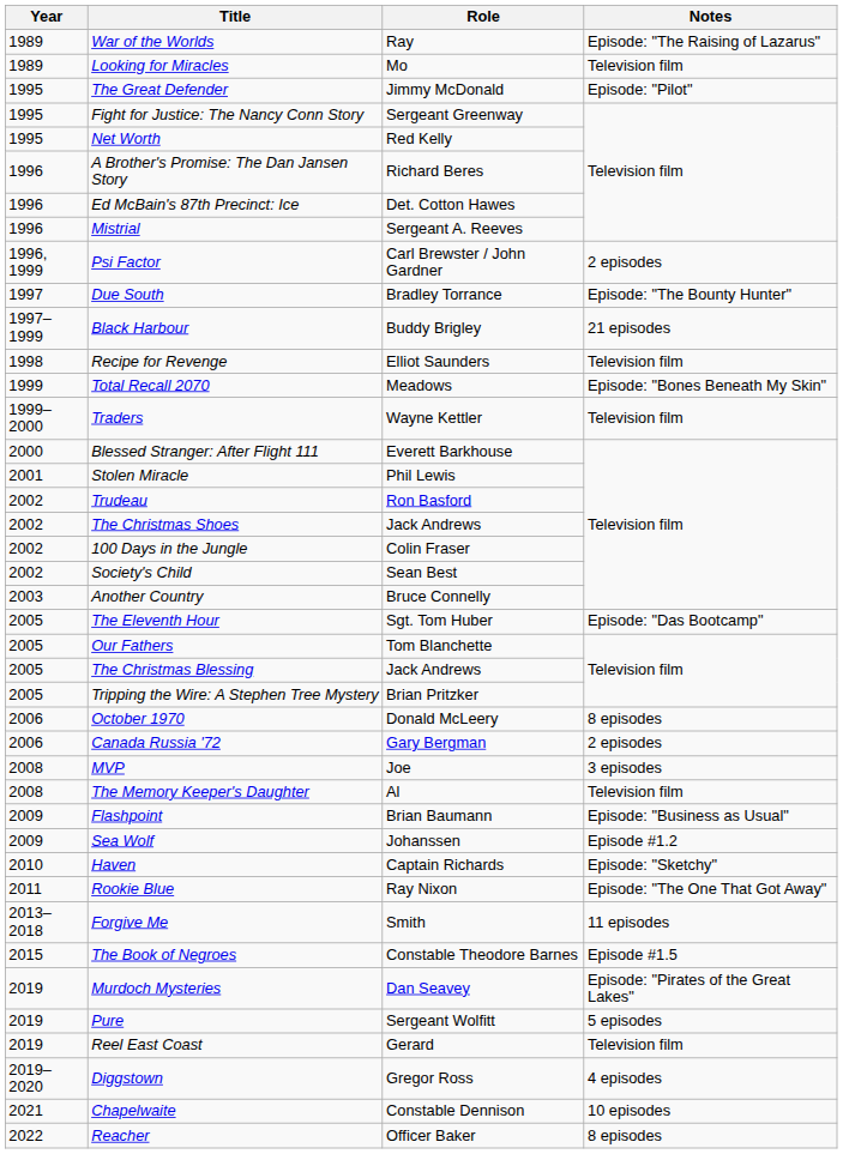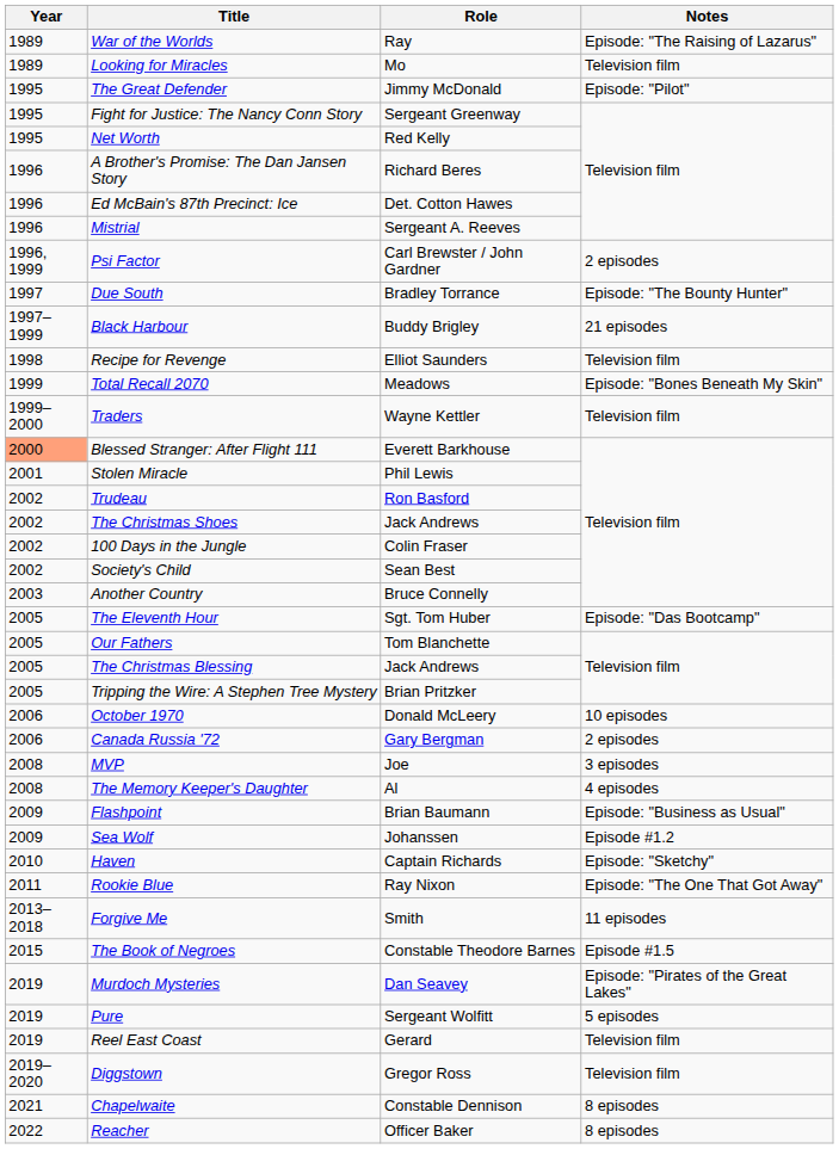 <table class="wikitable sortable">
 <tr>
 <th>Year</th>
 <th>Title</th>
 <th>Role</th>
 <th class="unsortable">Notes</th>
 </tr>
 <tr>
 <td>1989</td>
 <td><a href='#'><em>War of the Worlds</em></a></td>
 <td>Ray</td>
 <td>Episode: "The Raising of Lazarus"</td>
 </tr>
 <tr>
 <td>1989</td>
 <td><em><a href='#'>Looking for Miracles</a></em></td>
 <td>Mo</td>
 <td>Television film</td>
 </tr>
 <tr>
 <td>1995</td>
 <td data-sort-value="Great Defender, The"><a href='#'><em>The Great Defender</em></a></td>
 <td>Jimmy McDonald</td>
 <td>Episode: "Pilot"</td>
 </tr>
 <tr>
 <td>1995</td>
 <td><em>Fight for Justice: The Nancy Conn Story</em></td>
 <td>Sergeant Greenway</td>
 <td rowspan="5">Television film</td>
 </tr>
 <tr>
 <td>1995</td>
 <td><a href='#'><em>Net Worth</em></a></td>
 <td>Red Kelly</td>
 </tr>
 <tr>
 <td>1996</td>
 <td data-sort-value="Brother's Promise: The Dan Jansen Story, A"><em>A Brother's Promise: The Dan Jansen Story</em></td>
 <td>Richard Beres</td>
 </tr>
 <tr>
 <td>1996</td>
 <td><em>Ed McBain's 87th Precinct: Ice</em></td>
 <td>Det. Cotton Hawes</td>
 </tr>
 <tr>
 <td>1996</td>
 <td><a href='#'><em>Mistrial</em></a></td>
 <td>Sergeant A. Reeves</td>
 </tr>
 <tr>
 <td>1996, 1999</td>
 <td><em><a href='#'>Psi Factor</a></em></td>
 <td>Carl Brewster / John Gardner</td>
 <td>2 episodes</td>
 </tr>
 <tr>
 <td>1997</td>
 <td><em><a href='#'>Due South</a></em></td>
 <td>Bradley Torrance</td>
 <td>Episode: "The Bounty Hunter"</td>
 </tr>
 <tr>
 <td>1997–1999</td>
 <td><em><a href='#'>Black Harbour</a></em></td>
 <td>Buddy Brigley</td>
 <td>21 episodes</td>
 </tr>
 <tr>
 <td>1998</td>
 <td><em>Recipe for Revenge</em></td>
 <td>Elliot Saunders</td>
 <td>Television film</td>
 </tr>
 <tr>
 <td>1999</td>
 <td><em><a href='#'>Total Recall 2070</a></em></td>
 <td>Meadows</td>
 <td>Episode: "Bones Beneath My Skin"</td>
 </tr>
 <tr>
 <td>1999–2000</td>
 <td><a href='#'><em>Traders</em></a></td>
 <td>Wayne Kettler</td>
 <td>Television film</td>
 </tr>
 <tr>
-<td>2000</td>
+<td style="background: lightsalmon;">2000</td>
 <td><em>Blessed Stranger: After Flight 111</em></td>
 <td>Everett Barkhouse</td>
 <td rowspan="7">Television film</td>
 </tr>
 <tr>
 <td>2001</td>
 <td><em>Stolen Miracle</em></td>
 <td>Phil Lewis</td>
 </tr>
 <tr>
 <td>2002</td>
 <td><a href='#'><em>Trudeau</em></a></td>
 <td><a href='#'>Ron Basford</a></td>
 </tr>
 <tr>
 <td>2002</td>
 <td data-sort-value="Christmas Shoes, The"><a href='#'><em>The Christmas Shoes</em></a></td>
 <td>Jack Andrews</td>
 </tr>
 <tr>
 <td>2002</td>
 <td><em>100 Days in the Jungle</em></td>
 <td>Colin Fraser</td>
 </tr>
 <tr>
 <td>2002</td>
 <td><em>Society's Child</em></td>
 <td>Sean Best</td>
 </tr>
 <tr>
 <td>2003</td>
 <td><em>Another Country</em></td>
 <td>Bruce Connelly</td>
 </tr>
 <tr>
 <td>2005</td>
 <td data-sort-value="Eleventh Hour, The"><a href='#'><em>The Eleventh Hour</em></a></td>
 <td>Sgt. Tom Huber</td>
 <td>Episode: "Das Bootcamp"</td>
 </tr>
 <tr>
 <td>2005</td>
 <td><a href='#'><em>Our Fathers</em></a></td>
 <td>Tom Blanchette</td>
 <td rowspan="3">Television film</td>
 </tr>
 <tr>
 <td>2005</td>
 <td data-sort-value="Christmas Blessing, The"><em><a href='#'>The Christmas Blessing</a></em></td>
 <td>Jack Andrews</td>
 </tr>
 <tr>
 <td>2005</td>
 <td><em>Tripping the Wire: A Stephen Tree Mystery</em></td>
 <td>Brian Pritzker</td>
 </tr>
 <tr>
 <td>2006</td>
 <td><a href='#'><em>October 1970</em></a></td>
 <td>Donald McLeery</td>
-<td>8 episodes</td>
+<td>10 episodes</td>
 </tr>
 <tr>
 <td>2006</td>
 <td><em><a href='#'>Canada Russia '72</a></em></td>
 <td><a href='#'>Gary Bergman</a></td>
 <td>2 episodes</td>
 </tr>
 <tr>
 <td>2008</td>
 <td><a href='#'><em>MVP</em></a></td>
 <td>Joe</td>
 <td>3 episodes</td>
 </tr>
 <tr>
 <td>2008</td>
 <td data-sort-value="Memory Keeper's Daughter, The"><em><a href='#'>The Memory Keeper's Daughter</a></em></td>
 <td>Al</td>
-<td>Television film</td>
+<td>4 episodes</td>
 </tr>
 <tr>
 <td>2009</td>
 <td><a href='#'><em>Flashpoint</em></a></td>
 <td>Brian Baumann</td>
 <td>Episode: "Business as Usual"</td>
 </tr>
 <tr>
 <td>2009</td>
 <td><a href='#'><em>Sea Wolf</em></a></td>
 <td>Johanssen</td>
 <td>Episode #1.2</td>
 </tr>
 <tr>
 <td>2010</td>
 <td><a href='#'><em>Haven</em></a></td>
 <td>Captain Richards</td>
 <td>Episode: "Sketchy"</td>
 </tr>
 <tr>
 <td>2011</td>
 <td><em><a href='#'>Rookie Blue</a></em></td>
 <td>Ray Nixon</td>
 <td>Episode: "The One That Got Away"</td>
 </tr>
 <tr>
 <td>2013–2018</td>
 <td><a href='#'><em>Forgive Me</em></a></td>
 <td>Smith</td>
 <td>11 episodes</td>
 </tr>
 <tr>
 <td>2015</td>
 <td data-sort-value="Book of Negroes, The"><a href='#'><em>The Book of Negroes</em></a></td>
 <td>Constable Theodore Barnes</td>
 <td>Episode #1.5</td>
 </tr>
 <tr>
 <td>2019</td>
 <td><em><a href='#'>Murdoch Mysteries</a></em></td>
 <td><a href='#'>Dan Seavey</a></td>
 <td>Episode: "Pirates of the Great Lakes"</td>
 </tr>
 <tr>
 <td>2019</td>
 <td><a href='#'><em>Pure</em></a></td>
 <td>Sergeant Wolfitt</td>
 <td>5 episodes</td>
 </tr>
 <tr>
 <td>2019</td>
 <td><em>Reel East Coast</em></td>
 <td>Gerard</td>
 <td>Television film</td>
 </tr>
 <tr>
 <td>2019–2020</td>
 <td><a href='#'><em>Diggstown</em></a></td>
 <td>Gregor Ross</td>
-<td>4 episodes</td>
+<td>Television film</td>
 </tr>
 <tr>
 <td>2021</td>
 <td><em><a href='#'>Chapelwaite</a></em></td>
 <td>Constable Dennison</td>
-<td>10 episodes</td>
+<td>8 episodes</td>
 </tr>
 <tr>
 <td>2022</td>
 <td><a href='#'><em>Reacher</em></a></td>
 <td>Officer Baker</td>
 <td>8 episodes</td>
 </tr>
 </table>
